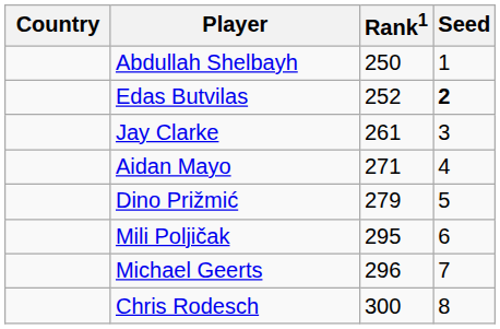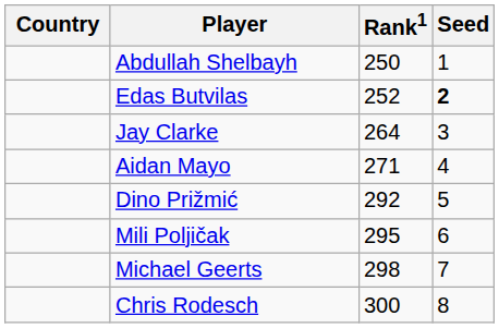 <table class="sortable wikitable">
 <tr>
 <th width="70">Country</th>
 <th width="175">Player</th>
 <th>Rank<sup>1</sup></th>
 <th>Seed</th>
 </tr>
 <tr>
 <td></td>
 <td><a href='#'>Abdullah Shelbayh</a></td>
 <td>250</td>
 <td>1</td>
 </tr>
 <tr>
 <td></td>
 <td><a href='#'>Edas Butvilas</a></td>
 <td>252</td>
 <td><strong>2</strong></td>
 </tr>
 <tr>
 <td></td>
 <td><a href='#'>Jay Clarke</a></td>
-<td>261</td>
+<td>264</td>
 <td>3</td>
 </tr>
 <tr>
 <td></td>
 <td><a href='#'>Aidan Mayo</a></td>
 <td>271</td>
 <td>4</td>
 </tr>
 <tr>
 <td></td>
 <td><a href='#'>Dino Prižmić</a></td>
-<td>279</td>
+<td>292</td>
 <td>5</td>
 </tr>
 <tr>
 <td></td>
 <td><a href='#'>Mili Poljičak</a></td>
 <td>295</td>
 <td>6</td>
 </tr>
 <tr>
 <td></td>
 <td><a href='#'>Michael Geerts</a></td>
-<td>296</td>
+<td>298</td>
 <td>7</td>
 </tr>
 <tr>
 <td></td>
 <td><a href='#'>Chris Rodesch</a></td>
 <td>300</td>
 <td>8</td>
 </tr>
 </table>
